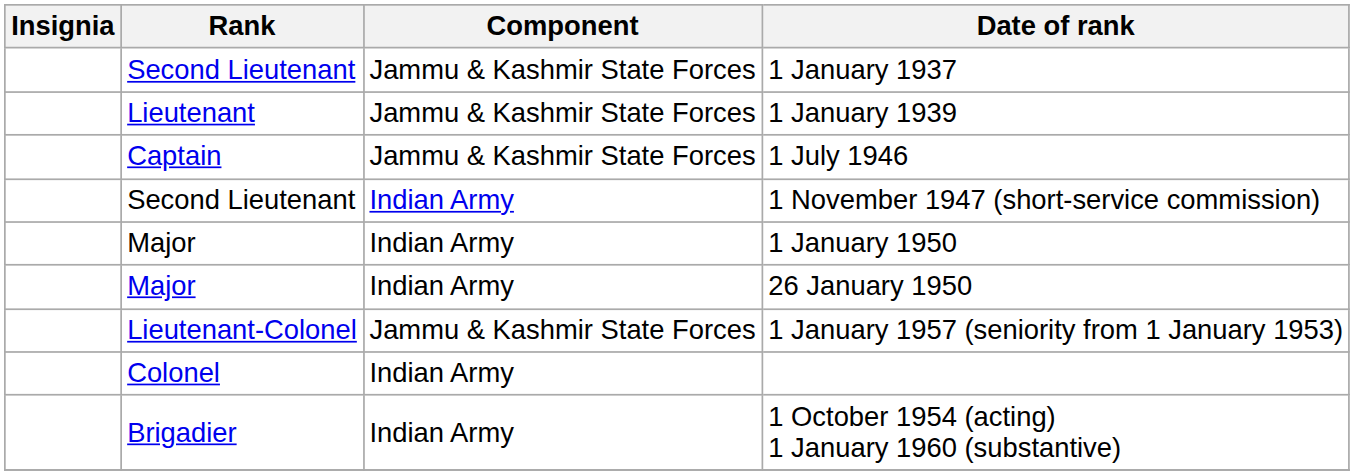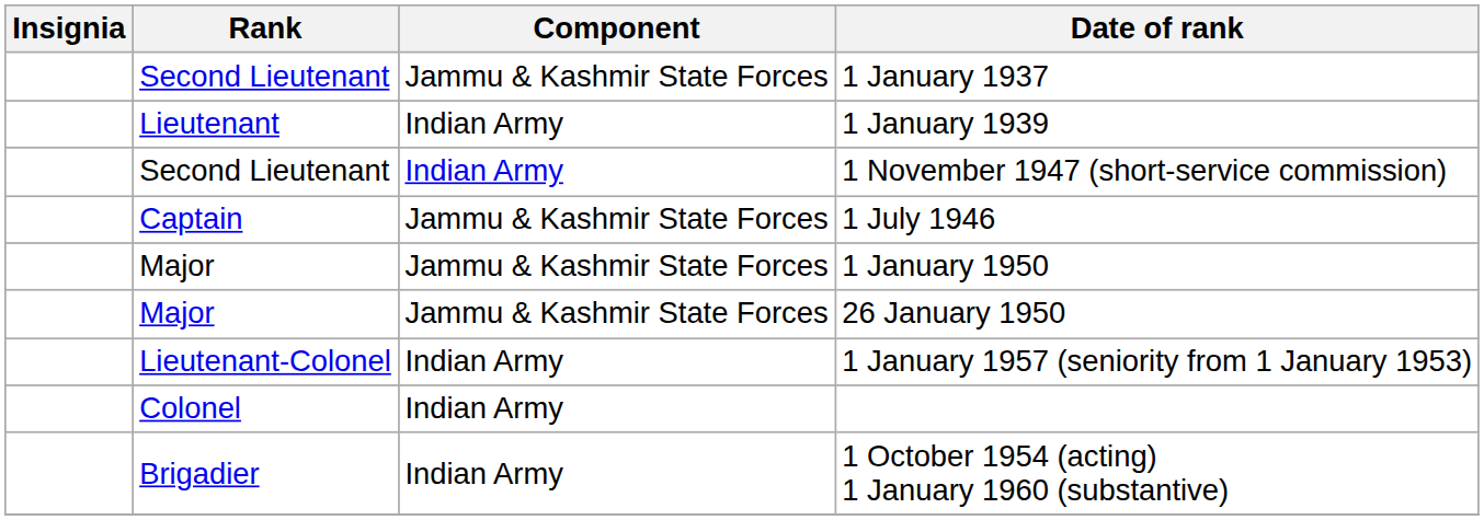 <table class="wikitable" style="background:white">
 <tr>
 <th>Insignia</th>
 <th>Rank</th>
 <th>Component</th>
 <th>Date of rank</th>
 </tr>
 <tr>
 <td align="center"></td>
 <td><a href='#'>Second Lieutenant</a></td>
 <td>Jammu & Kashmir State Forces</td>
 <td>1 January 1937</td>
 </tr>
 <tr>
 <td align="center"></td>
 <td><a href='#'>Lieutenant</a></td>
-<td>Jammu & Kashmir State Forces</td>
+<td>Indian Army</td>
 <td>1 January 1939</td>
+</tr>
+<tr>
+<td align="center"></td>
+<td>Second Lieutenant</td>
+<td><a href='#'>Indian Army</a></td>
+<td>1 November 1947 (short-service commission)</td>
 </tr>
 <tr>
 <td align="center"></td>
 <td><a href='#'>Captain</a></td>
 <td>Jammu & Kashmir State Forces</td>
 <td>1 July 1946</td>
 </tr>
 <tr>
 <td align="center"></td>
-<td>Second Lieutenant</td>
-<td><a href='#'>Indian Army</a></td>
-<td>1 November 1947 (short-service commission)</td>
-</tr>
-<tr>
-<td align="center"></td>
 <td>Major</td>
-<td>Indian Army</td>
+<td>Jammu & Kashmir State Forces</td>
 <td>1 January 1950</td>
 </tr>
 <tr>
 <td align="center"></td>
 <td><a href='#'>Major</a></td>
-<td>Indian Army</td>
+<td>Jammu & Kashmir State Forces</td>
 <td>26 January 1950</td>
 </tr>
 <tr>
 <td align="center"></td>
 <td><a href='#'>Lieutenant-Colonel</a></td>
-<td>Jammu & Kashmir State Forces</td>
+<td>Indian Army</td>
 <td>1 January 1957 (seniority from 1 January 1953)</td>
 </tr>
 <tr>
 <td align="center"></td>
 <td><a href='#'>Colonel</a></td>
 <td>Indian Army</td>
 <td></td>
 </tr>
 <tr>
 <td align="center"></td>
 <td><a href='#'>Brigadier</a></td>
 <td>Indian Army</td>
 <td>1 October 1954 (acting)<br>1 January 1960 (substantive)</td>
 </tr>
 <tr>
 </tr>
 </table>
